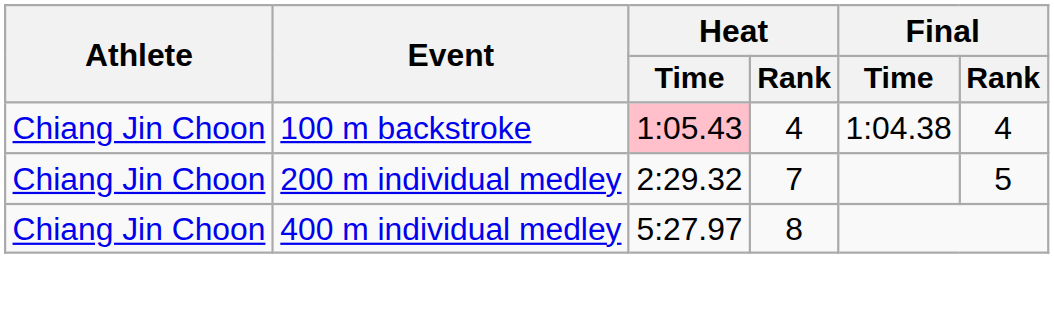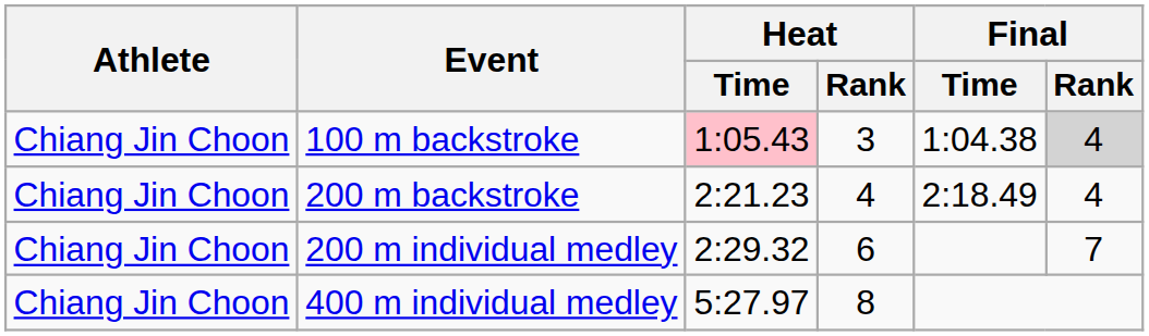 <table class=wikitable style="font-size:90%">
 <tr>
 <th rowspan=2>Athlete</th>
 <th rowspan=2>Event</th>
 <th colspan="2">Heat</th>
 <th colspan="2">Final</th>
 </tr>
 <tr style="font-size:95%">
 <th>Time</th>
 <th>Rank</th>
 <th>Time</th>
 <th>Rank</th>
 </tr>
 <tr align=center>
 <td align=left><a href='#'>Chiang Jin Choon</a></td>
 <td align=left><a href='#'>100 m backstroke</a></td>
 <td style="background: pink;">1:05.43</td>
+<td>3</td>
+<td>1:04.38</td>
+<td style="background: lightgrey;">4</td>
+</tr>
+<tr align=center>
+<td align=left><a href='#'>Chiang Jin Choon</a></td>
+<td align=left><a href='#'>200 m backstroke</a></td>
+<td>2:21.23</td>
 <td>4</td>
-<td>1:04.38</td>
+<td>2:18.49</td>
 <td>4</td>
 </tr>
 <tr align=center>
 <td align=left><a href='#'>Chiang Jin Choon</a></td>
 <td align=left><a href='#'>200 m individual medley</a></td>
 <td>2:29.32</td>
+<td>6</td>
+<td></td>
 <td>7</td>
-<td></td>
-<td>5</td>
 </tr>
 <tr align=center>
 <td align=left><a href='#'>Chiang Jin Choon</a></td>
 <td align=left><a href='#'>400 m individual medley</a></td>
 <td>5:27.97</td>
 <td>8</td>
 <td colspan=2></td>
 </tr>
 </table>
